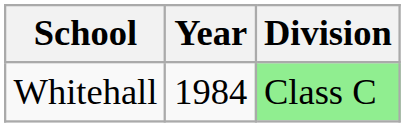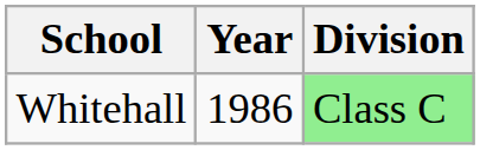 <table class="wikitable">
 <tr>
 <th>School</th>
 <th>Year</th>
 <th>Division</th>
 </tr>
 <tr>
 <td>Whitehall</td>
-<td>1984</td>
+<td>1986</td>
 <td style="background: lightgreen;">Class C</td>
 </tr>
 </table>
